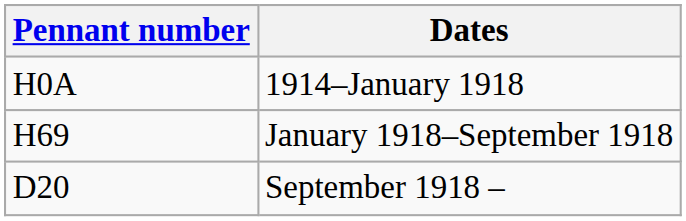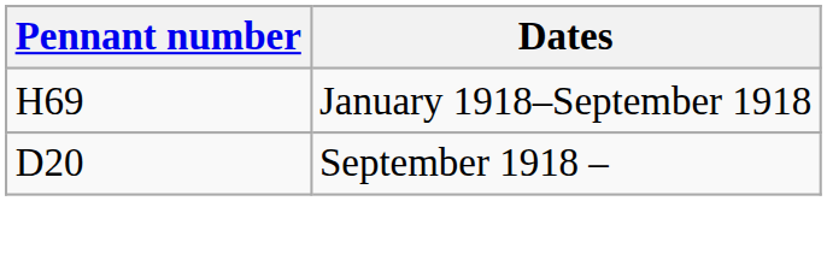 <table class="wikitable">
 <tr>
 <th><a href='#'>Pennant number</a></th>
 <th>Dates</th>
-</tr>
-<tr>
-<td>H0A</td>
-<td>1914–January 1918</td>
 </tr>
 <tr>
 <td>H69</td>
 <td>January 1918–September 1918</td>
 </tr>
 <tr>
 <td>D20</td>
 <td>September 1918 –</td>
 </tr>
 </table>
